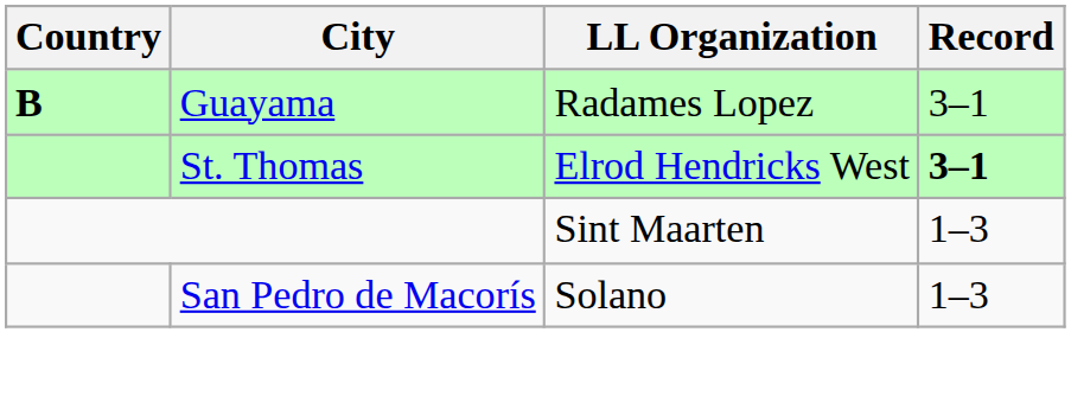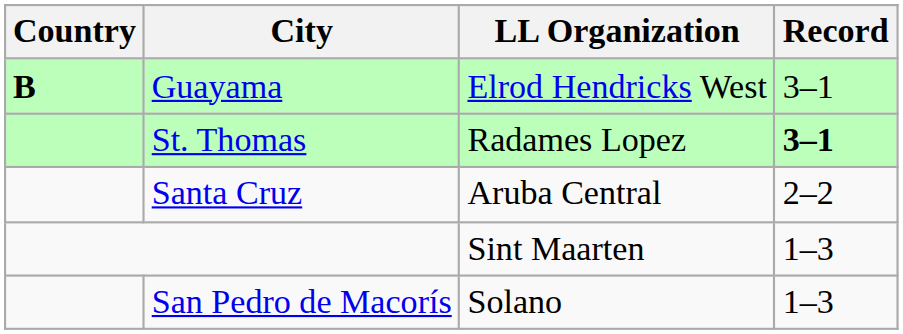 <table class="wikitable">
 <tr>
 <th>Country</th>
 <th>City</th>
 <th>LL Organization</th>
 <th>Record</th>
 </tr>
 <tr bgcolor=#bbffbb>
 <td><strong> B</strong></td>
 <td><a href='#'>Guayama</a></td>
-<td>Radames Lopez</td>
+<td><a href='#'>Elrod Hendricks</a> West</td>
 <td>3–1</td>
 </tr>
 <tr bgcolor=#bbffbb>
 <td><strong></strong></td>
 <td><a href='#'>St. Thomas</a></td>
-<td><a href='#'>Elrod Hendricks</a> West</td>
+<td>Radames Lopez</td>
 <td><strong>3–1</strong></td>
+</tr>
+<tr>
+<td><strong></strong></td>
+<td><a href='#'>Santa Cruz</a></td>
+<td>Aruba Central</td>
+<td>2–2</td>
 </tr>
 <tr>
 <td colspan="2"><strong></strong></td>
 <td>Sint Maarten</td>
 <td>1–3</td>
 </tr>
 <tr>
 <td><strong></strong></td>
 <td><a href='#'>San Pedro de Macorís</a></td>
 <td>Solano</td>
 <td>1–3</td>
 </tr>
 </table>
